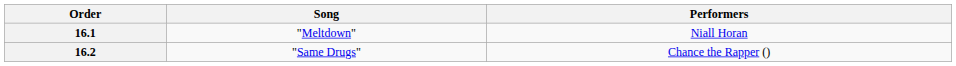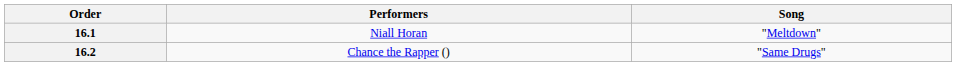 <table class="wikitable" style="text-align:center; width:100%">
 <tr>
 <th>Order</th>
+<th>Performers</th>
 <th>Song</th>
-<th>Performers</th>
 </tr>
 <tr>
 <th>16.1</th>
+<td><a href='#'>Niall Horan</a></td>
 <td>"<a href='#'>Meltdown</a>"</td>
-<td><a href='#'>Niall Horan</a></td>
 </tr>
 <tr>
 <th>16.2</th>
+<td><a href='#'>Chance the Rapper</a> ()</td>
 <td>"<a href='#'>Same Drugs</a>"</td>
-<td><a href='#'>Chance the Rapper</a> ()</td>
 </tr>
 </table>
